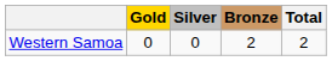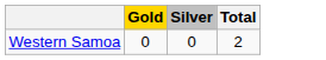 <table class="wikitable">
 <tr>
 <th></th>
 <th style="background-color:gold">Gold</th>
 <th style="background-color:silver">Silver</th>
-<th style="background-color:#CC9966">Bronze</th>
 <th>Total</th>
 </tr>
 <tr align="center">
 <td> <a href='#'>Western Samoa</a></td>
 <td>0</td>
 <td>0</td>
 <td>2</td>
-<td>2</td>
 </tr>
 </table>
